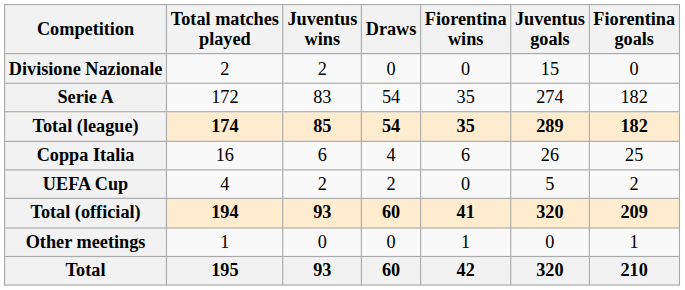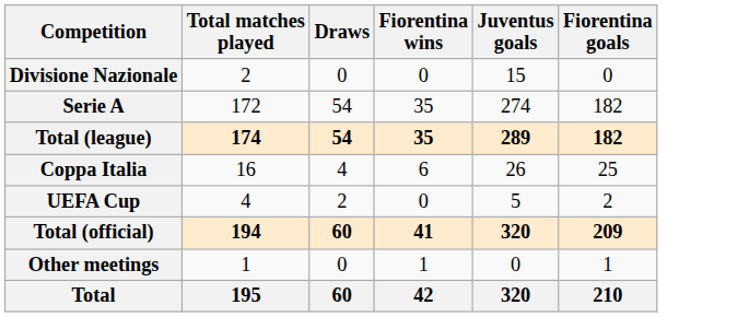 <table class="wikitable" style="text-align: center;">
 <tr>
 <th>Competition</th>
 <th>Total matches<br>played</th>
-<th>Juventus<br>wins</th>
 <th>Draws</th>
 <th>Fiorentina<br>wins</th>
 <th>Juventus<br>goals</th>
 <th>Fiorentina<br>goals</th>
 </tr>
 <tr>
 <th>Divisione Nazionale</th>
-<td>2</td>
 <td>2</td>
 <td>0</td>
 <td>0</td>
 <td>15</td>
 <td>0</td>
 </tr>
 <tr>
 <th>Serie A</th>
 <td>172</td>
-<td>83</td>
 <td>54</td>
 <td>35</td>
 <td>274</td>
 <td>182</td>
 </tr>
 <tr bgcolor=blanchedalmond>
 <th><strong>Total (league)</strong></th>
 <td><strong>174</strong></td>
-<td><strong>85</strong></td>
 <td><strong>54</strong></td>
 <td><strong>35</strong></td>
 <td><strong>289</strong></td>
 <td><strong>182</strong></td>
 </tr>
 <tr>
 <th>Coppa Italia</th>
 <td>16</td>
-<td>6</td>
 <td>4</td>
 <td>6</td>
 <td>26</td>
 <td>25</td>
 </tr>
 <tr>
 <th>UEFA Cup</th>
 <td>4</td>
 <td>2</td>
-<td>2</td>
 <td>0</td>
 <td>5</td>
 <td>2</td>
 </tr>
 <tr bgcolor=blanchedalmond>
 <th><strong>Total (official)</strong></th>
 <td><strong>194</strong></td>
-<td><strong>93</strong></td>
 <td><strong>60</strong></td>
 <td><strong>41</strong></td>
 <td><strong>320</strong></td>
 <td><strong>209</strong></td>
 </tr>
 <tr>
 <th>Other meetings</th>
 <td>1</td>
 <td>0</td>
-<td>0</td>
 <td>1</td>
 <td>0</td>
 <td>1</td>
 </tr>
 <tr>
 <th><strong>Total</strong></th>
 <th>195</th>
-<th>93</th>
 <th>60</th>
 <th>42</th>
 <th>320</th>
 <th>210</th>
 </tr>
 </table>
